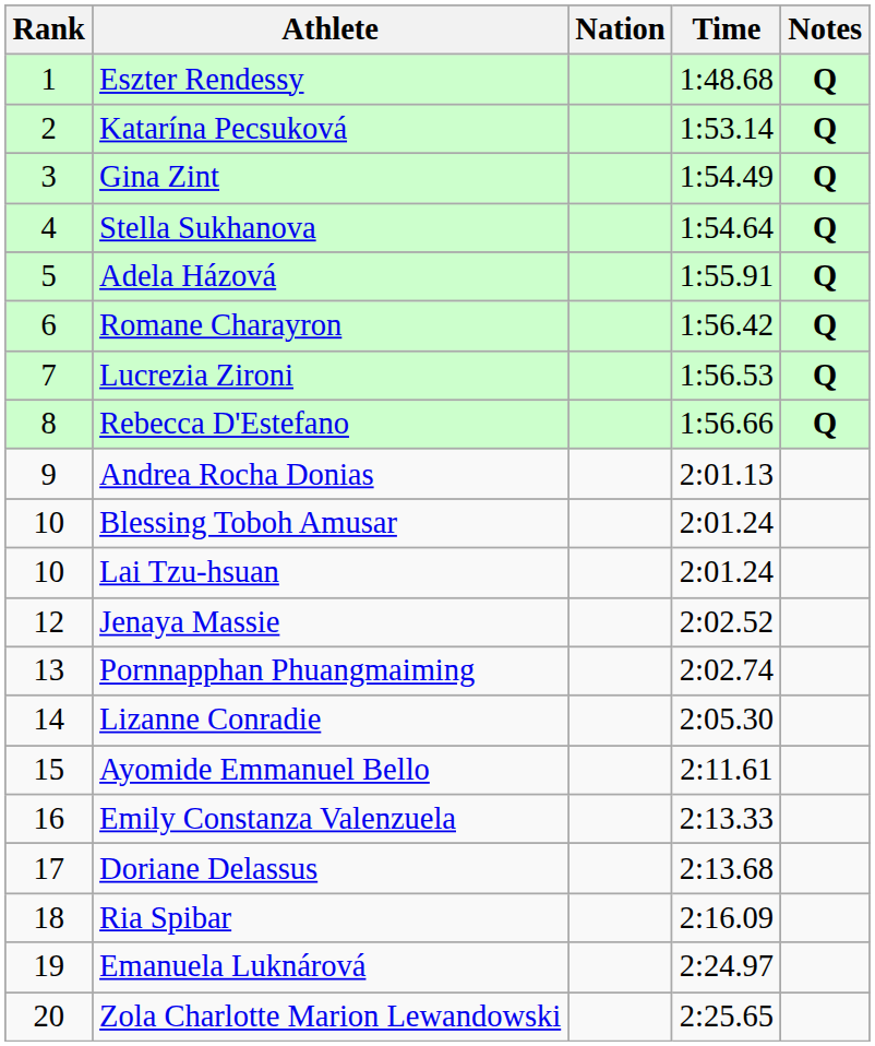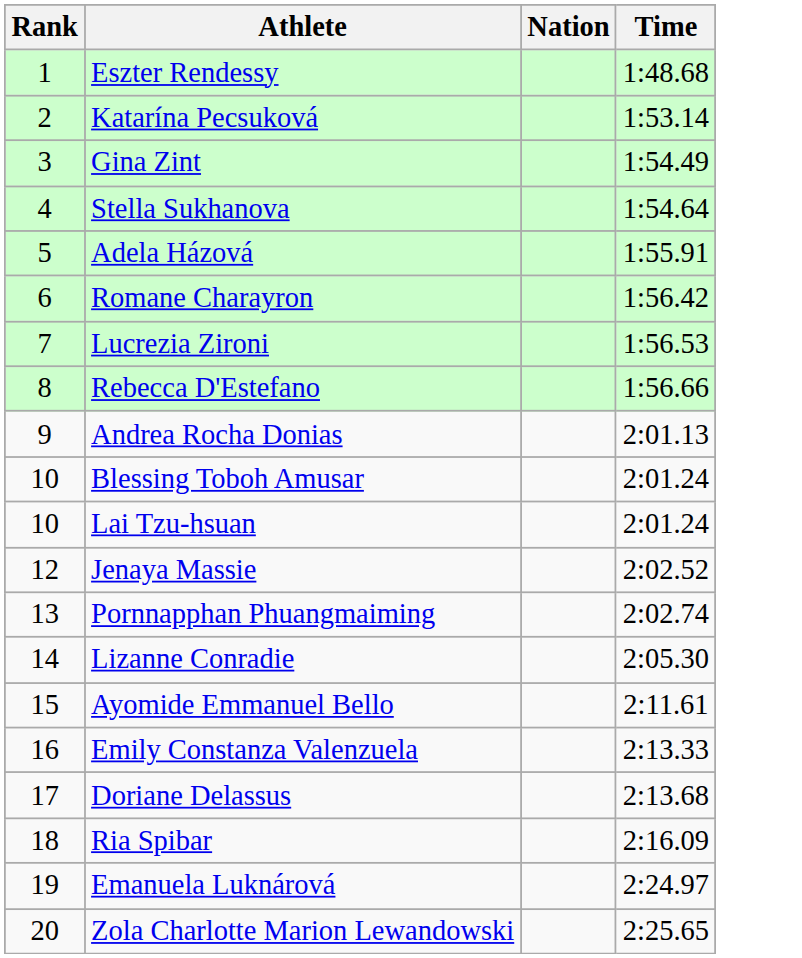 <table class="wikitable sortable" style="text-align:center;">
 <tr>
 <th>Rank</th>
 <th>Athlete</th>
 <th>Nation</th>
 <th>Time</th>
-<th>Notes</th>
 </tr>
 <tr bgcolor=ccffcc>
 <td>1</td>
 <td align=left><a href='#'>Eszter Rendessy</a></td>
 <td align=left></td>
 <td>1:48.68</td>
-<td><strong>Q</strong></td>
 </tr>
 <tr bgcolor=ccffcc>
 <td>2</td>
 <td align=left><a href='#'>Katarína Pecsuková</a></td>
 <td align=left></td>
 <td>1:53.14</td>
-<td><strong>Q</strong></td>
 </tr>
 <tr bgcolor=ccffcc>
 <td>3</td>
 <td align=left><a href='#'>Gina Zint</a></td>
 <td align=left></td>
 <td>1:54.49</td>
-<td><strong>Q</strong></td>
 </tr>
 <tr bgcolor=ccffcc>
 <td>4</td>
 <td align=left><a href='#'>Stella Sukhanova</a></td>
 <td align=left></td>
 <td>1:54.64</td>
-<td><strong>Q</strong></td>
 </tr>
 <tr bgcolor=ccffcc>
 <td>5</td>
 <td align=left><a href='#'>Adela Házová</a></td>
 <td align=left></td>
 <td>1:55.91</td>
-<td><strong>Q</strong></td>
 </tr>
 <tr bgcolor=ccffcc>
 <td>6</td>
 <td align=left><a href='#'>Romane Charayron</a></td>
 <td align=left></td>
 <td>1:56.42</td>
-<td><strong>Q</strong></td>
 </tr>
 <tr bgcolor=ccffcc>
 <td>7</td>
 <td align=left><a href='#'>Lucrezia Zironi</a></td>
 <td align=left></td>
 <td>1:56.53</td>
-<td><strong>Q</strong></td>
 </tr>
 <tr bgcolor=ccffcc>
 <td>8</td>
 <td align=left><a href='#'>Rebecca D'Estefano</a></td>
 <td align=left></td>
 <td>1:56.66</td>
-<td><strong>Q</strong></td>
 </tr>
 <tr>
 <td>9</td>
 <td align=left><a href='#'>Andrea Rocha Donias</a></td>
 <td align=left></td>
 <td>2:01.13</td>
-<td></td>
 </tr>
 <tr>
 <td>10</td>
 <td align=left><a href='#'>Blessing Toboh Amusar</a></td>
 <td align=left></td>
 <td>2:01.24</td>
-<td></td>
 </tr>
 <tr>
 <td>10</td>
 <td align=left><a href='#'>Lai Tzu-hsuan</a></td>
 <td align=left></td>
 <td>2:01.24</td>
-<td></td>
 </tr>
 <tr>
 <td>12</td>
 <td align=left><a href='#'>Jenaya Massie</a></td>
 <td align=left></td>
 <td>2:02.52</td>
-<td></td>
 </tr>
 <tr>
 <td>13</td>
 <td align=left><a href='#'>Pornnapphan Phuangmaiming</a></td>
 <td align=left></td>
 <td>2:02.74</td>
-<td></td>
 </tr>
 <tr>
 <td>14</td>
 <td align=left><a href='#'>Lizanne Conradie</a></td>
 <td align=left></td>
 <td>2:05.30</td>
-<td></td>
 </tr>
 <tr>
 <td>15</td>
 <td align=left><a href='#'>Ayomide Emmanuel Bello</a></td>
 <td align=left></td>
 <td>2:11.61</td>
-<td></td>
 </tr>
 <tr>
 <td>16</td>
 <td align=left><a href='#'>Emily Constanza Valenzuela</a></td>
 <td align=left></td>
 <td>2:13.33</td>
-<td></td>
 </tr>
 <tr>
 <td>17</td>
 <td align=left><a href='#'>Doriane Delassus</a></td>
 <td align=left></td>
 <td>2:13.68</td>
-<td></td>
 </tr>
 <tr>
 <td>18</td>
 <td align=left><a href='#'>Ria Spibar</a></td>
 <td align=left></td>
 <td>2:16.09</td>
-<td></td>
 </tr>
 <tr>
 <td>19</td>
 <td align=left><a href='#'>Emanuela Luknárová</a></td>
 <td align=left></td>
 <td>2:24.97</td>
-<td></td>
 </tr>
 <tr>
 <td>20</td>
 <td align=left><a href='#'>Zola Charlotte Marion Lewandowski</a></td>
 <td align=left></td>
 <td>2:25.65</td>
-<td></td>
 </tr>
 </table>
